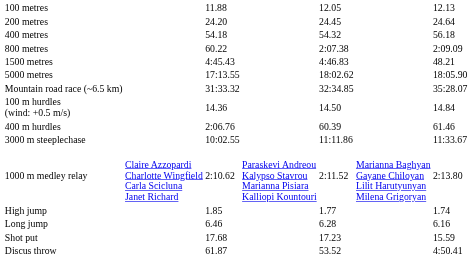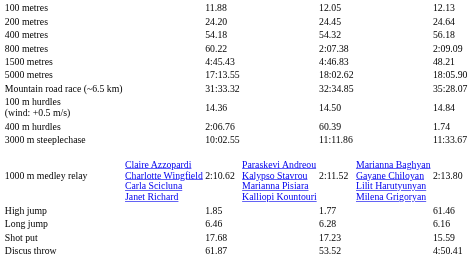 <table>
 <tr>
 <td>100 metres</td>
 <td></td>
 <td>11.88</td>
 <td></td>
 <td>12.05</td>
 <td></td>
 <td>12.13</td>
 </tr>
 <tr>
 <td>200 metres</td>
 <td></td>
 <td>24.20</td>
 <td></td>
 <td>24.45</td>
 <td></td>
 <td>24.64</td>
 </tr>
 <tr>
 <td>400 metres</td>
 <td></td>
 <td>54.18</td>
 <td></td>
 <td>54.32</td>
 <td></td>
 <td>56.18</td>
 </tr>
 <tr>
 <td>800 metres</td>
 <td></td>
 <td>60.22</td>
 <td></td>
 <td>2:07.38</td>
 <td></td>
 <td>2:09.09</td>
 </tr>
 <tr>
 <td>1500 metres</td>
 <td></td>
 <td>4:45.43</td>
 <td></td>
 <td>4:46.83</td>
 <td></td>
 <td>48.21</td>
 </tr>
 <tr>
 <td>5000 metres</td>
 <td></td>
 <td>17:13.55</td>
 <td></td>
 <td>18:02.62</td>
 <td></td>
 <td>18:05.90</td>
 </tr>
 <tr>
 <td>Mountain road race (~6.5 km)</td>
 <td></td>
 <td>31:33.32</td>
 <td></td>
 <td>32:34.85</td>
 <td></td>
 <td>35:28.07</td>
 </tr>
 <tr>
 <td>100 m hurdles<br>(wind: +0.5 m/s)</td>
 <td></td>
 <td>14.36</td>
 <td></td>
 <td>14.50</td>
 <td></td>
 <td>14.84</td>
 </tr>
 <tr>
 <td>400 m hurdles</td>
 <td></td>
 <td>2:06.76</td>
 <td></td>
 <td>60.39</td>
 <td></td>
-<td>61.46</td>
+<td>1.74</td>
 </tr>
 <tr>
 <td>3000 m steeplechase</td>
 <td></td>
 <td>10:02.55</td>
 <td></td>
 <td>11:11.86</td>
 <td></td>
 <td>11:33.67</td>
 </tr>
 <tr>
 <td>1000 m medley relay</td>
 <td><br><a href='#'>Claire Azzopardi</a><br><a href='#'>Charlotte Wingfield</a><br><a href='#'>Carla Scicluna</a><br><a href='#'>Janet Richard</a></td>
 <td>2:10.62</td>
 <td><br><a href='#'>Paraskevi Andreou</a><br><a href='#'>Kalypso Stavrou</a><br><a href='#'>Marianna Pisiara</a><br><a href='#'>Kalliopi Kountouri</a></td>
 <td>2:11.52</td>
 <td><br><a href='#'>Marianna Baghyan</a><br><a href='#'>Gayane Chiloyan</a><br><a href='#'>Lilit Harutyunyan</a><br><a href='#'>Milena Grigoryan</a></td>
 <td>2:13.80</td>
 </tr>
 <tr>
 <td>High jump</td>
 <td></td>
 <td>1.85</td>
 <td></td>
 <td>1.77</td>
 <td></td>
-<td>1.74</td>
+<td>61.46</td>
 </tr>
 <tr>
 <td>Long jump</td>
 <td></td>
 <td>6.46</td>
 <td></td>
 <td>6.28</td>
 <td></td>
 <td>6.16</td>
 </tr>
 <tr>
 <td>Shot put</td>
 <td></td>
 <td>17.68</td>
 <td></td>
 <td>17.23</td>
 <td></td>
 <td>15.59</td>
 </tr>
 <tr>
 <td>Discus throw</td>
 <td></td>
 <td>61.87</td>
 <td></td>
 <td>53.52</td>
 <td></td>
 <td>4:50.41</td>
 </tr>
 </table>
